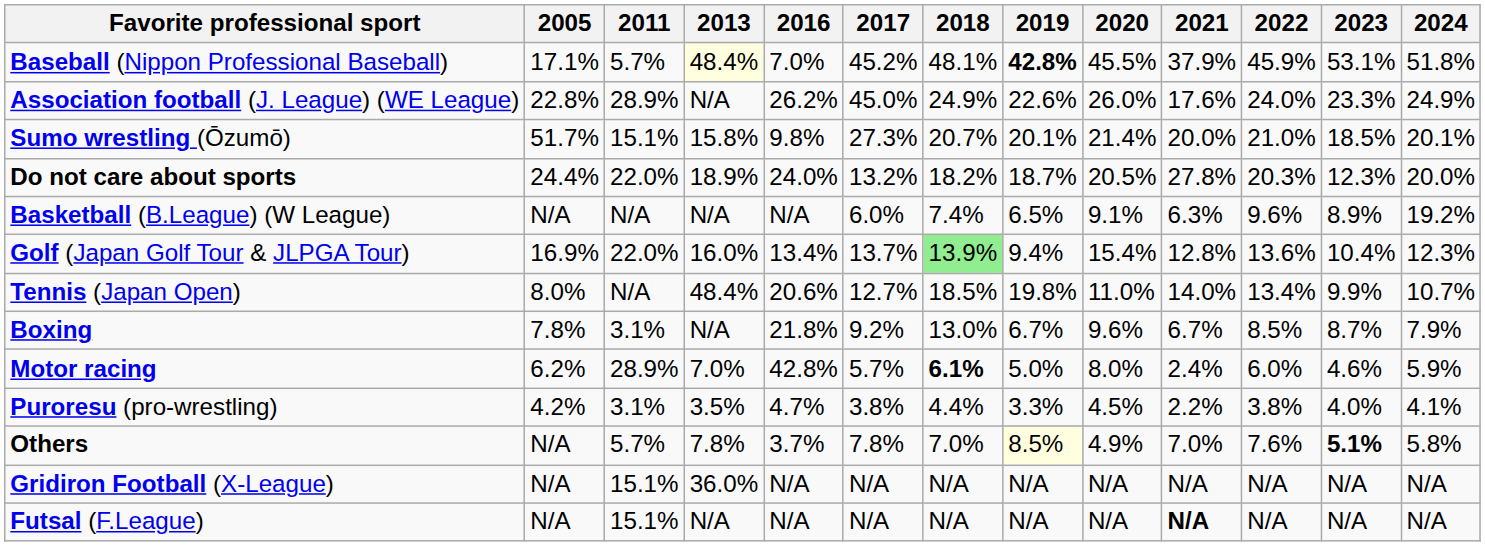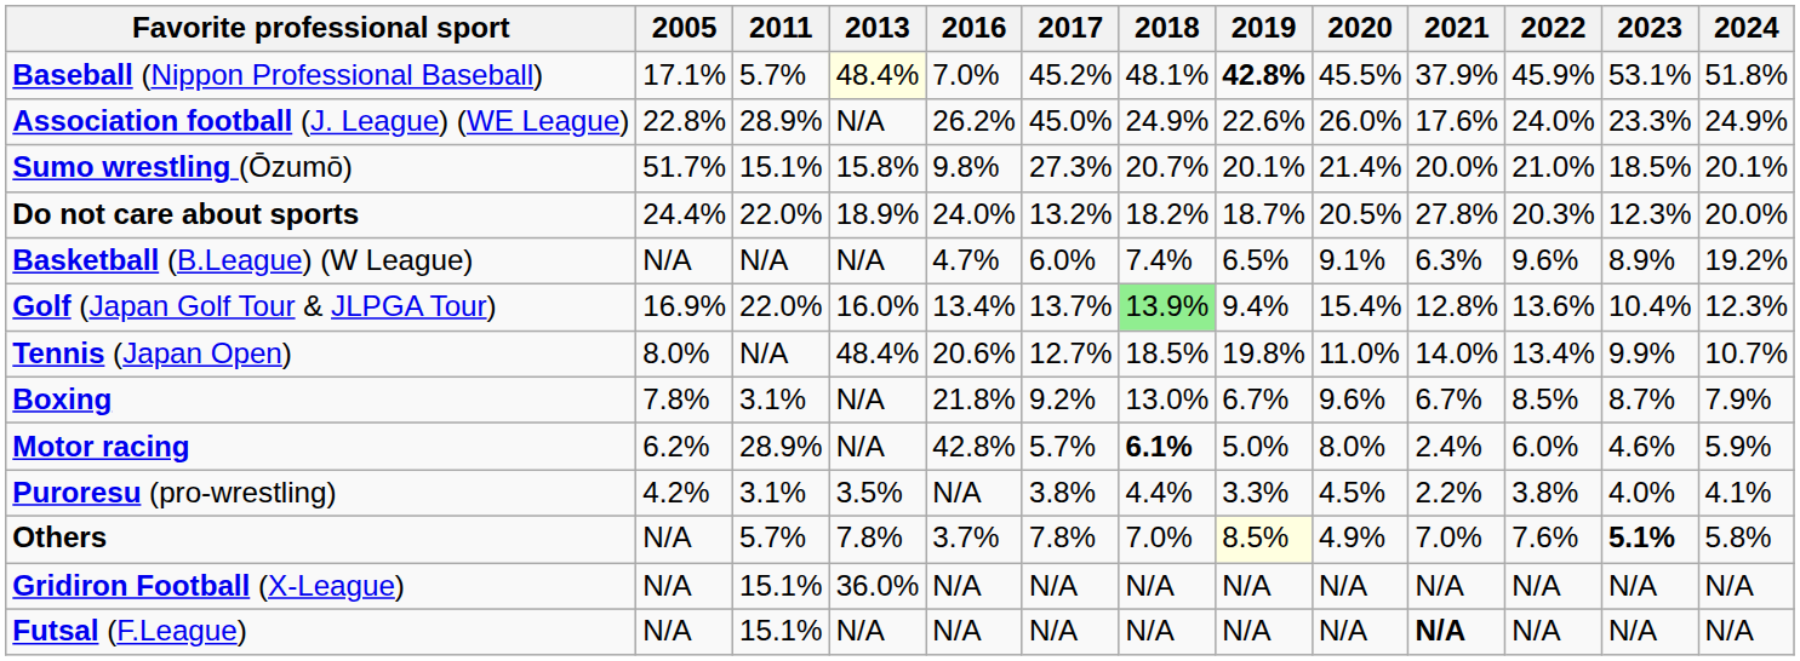 <table class="wikitable">
 <tr>
 <th>Favorite professional sport</th>
 <th>2005</th>
 <th>2011</th>
 <th>2013</th>
 <th>2016</th>
 <th>2017</th>
 <th>2018</th>
 <th>2019</th>
 <th>2020</th>
 <th>2021</th>
 <th>2022</th>
 <th>2023</th>
 <th>2024</th>
 </tr>
 <tr>
 <td><strong><a href='#'>Baseball</a></strong> (<a href='#'>Nippon Professional Baseball</a>)</td>
 <td>17.1%</td>
 <td>5.7%</td>
 <td style="background: lightyellow;">48.4%</td>
 <td>7.0%</td>
 <td>45.2%</td>
 <td>48.1%</td>
 <td><strong>42.8%</strong></td>
 <td>45.5%</td>
 <td>37.9%</td>
 <td>45.9%</td>
 <td>53.1%</td>
 <td>51.8%</td>
 </tr>
 <tr>
 <td><strong><a href='#'>Association football</a></strong> (<a href='#'>J. League</a>) (<a href='#'>WE League</a>)</td>
 <td>22.8%</td>
 <td>28.9%</td>
 <td>N/A</td>
 <td>26.2%</td>
 <td>45.0%</td>
 <td>24.9%</td>
 <td>22.6%</td>
 <td>26.0%</td>
 <td>17.6%</td>
 <td>24.0%</td>
 <td>23.3%</td>
 <td>24.9%</td>
 </tr>
 <tr>
 <td><strong><a href='#'>Sumo wrestling </a></strong> (Ōzumō)</td>
 <td>51.7%</td>
 <td>15.1%</td>
 <td>15.8%</td>
 <td>9.8%</td>
 <td>27.3%</td>
 <td>20.7%</td>
 <td>20.1%</td>
 <td>21.4%</td>
 <td>20.0%</td>
 <td>21.0%</td>
 <td>18.5%</td>
 <td>20.1%</td>
 </tr>
 <tr>
 <td><strong>Do not care about sports</strong></td>
 <td>24.4%</td>
 <td>22.0%</td>
 <td>18.9%</td>
 <td>24.0%</td>
 <td>13.2%</td>
 <td>18.2%</td>
 <td>18.7%</td>
 <td>20.5%</td>
 <td>27.8%</td>
 <td>20.3%</td>
 <td>12.3%</td>
 <td>20.0%</td>
 </tr>
 <tr>
 <td><strong><a href='#'>Basketball</a></strong> (<a href='#'>B.League</a>) (W League)</td>
 <td>N/A</td>
 <td>N/A</td>
 <td>N/A</td>
-<td>N/A</td>
+<td>4.7%</td>
 <td>6.0%</td>
 <td>7.4%</td>
 <td>6.5%</td>
 <td>9.1%</td>
 <td>6.3%</td>
 <td>9.6%</td>
 <td>8.9%</td>
 <td>19.2%</td>
 </tr>
 <tr>
 <td><strong><a href='#'>Golf</a></strong> (<a href='#'>Japan Golf Tour</a> & <a href='#'>JLPGA Tour</a>)</td>
 <td>16.9%</td>
 <td>22.0%</td>
 <td>16.0%</td>
 <td>13.4%</td>
 <td>13.7%</td>
 <td style="background: lightgreen;">13.9%</td>
 <td>9.4%</td>
 <td>15.4%</td>
 <td>12.8%</td>
 <td>13.6%</td>
 <td>10.4%</td>
 <td>12.3%</td>
 </tr>
 <tr>
 <td><strong><a href='#'>Tennis</a></strong> (<a href='#'>Japan Open</a>)</td>
 <td>8.0%</td>
 <td>N/A</td>
 <td>48.4%</td>
 <td>20.6%</td>
 <td>12.7%</td>
 <td>18.5%</td>
 <td>19.8%</td>
 <td>11.0%</td>
 <td>14.0%</td>
 <td>13.4%</td>
 <td>9.9%</td>
 <td>10.7%</td>
 </tr>
 <tr>
 <td><strong><a href='#'>Boxing</a></strong></td>
 <td>7.8%</td>
 <td>3.1%</td>
 <td>N/A</td>
 <td>21.8%</td>
 <td>9.2%</td>
 <td>13.0%</td>
 <td>6.7%</td>
 <td>9.6%</td>
 <td>6.7%</td>
 <td>8.5%</td>
 <td>8.7%</td>
 <td>7.9%</td>
 </tr>
 <tr>
 <td><strong><a href='#'>Motor racing</a></strong></td>
 <td>6.2%</td>
 <td>28.9%</td>
-<td>7.0%</td>
+<td>N/A</td>
 <td>42.8%</td>
 <td>5.7%</td>
 <td><strong>6.1%</strong></td>
 <td>5.0%</td>
 <td>8.0%</td>
 <td>2.4%</td>
 <td>6.0%</td>
 <td>4.6%</td>
 <td>5.9%</td>
 </tr>
 <tr>
 <td><strong><a href='#'>Puroresu</a></strong> (pro-wrestling)</td>
 <td>4.2%</td>
 <td>3.1%</td>
 <td>3.5%</td>
-<td>4.7%</td>
+<td>N/A</td>
 <td>3.8%</td>
 <td>4.4%</td>
 <td>3.3%</td>
 <td>4.5%</td>
 <td>2.2%</td>
 <td>3.8%</td>
 <td>4.0%</td>
 <td>4.1%</td>
 </tr>
 <tr>
 <td><strong>Others</strong></td>
 <td>N/A</td>
 <td>5.7%</td>
 <td>7.8%</td>
 <td>3.7%</td>
 <td>7.8%</td>
 <td>7.0%</td>
 <td style="background: lightyellow;">8.5%</td>
 <td>4.9%</td>
 <td>7.0%</td>
 <td>7.6%</td>
 <td><strong>5.1%</strong></td>
 <td>5.8%</td>
 </tr>
 <tr>
 <td><strong><a href='#'>Gridiron Football</a></strong> (<a href='#'>X-League</a>)</td>
 <td>N/A</td>
 <td>15.1%</td>
 <td>36.0%</td>
 <td>N/A</td>
 <td>N/A</td>
 <td>N/A</td>
 <td>N/A</td>
 <td>N/A</td>
 <td>N/A</td>
 <td>N/A</td>
 <td>N/A</td>
 <td>N/A</td>
 </tr>
 <tr>
 <td><strong><a href='#'>Futsal</a></strong> (<a href='#'>F.League</a>)</td>
 <td>N/A</td>
 <td>15.1%</td>
 <td>N/A</td>
 <td>N/A</td>
 <td>N/A</td>
 <td>N/A</td>
 <td>N/A</td>
 <td>N/A</td>
 <td><strong>N/A</strong></td>
 <td>N/A</td>
 <td>N/A</td>
 <td>N/A</td>
 </tr>
 </table>
